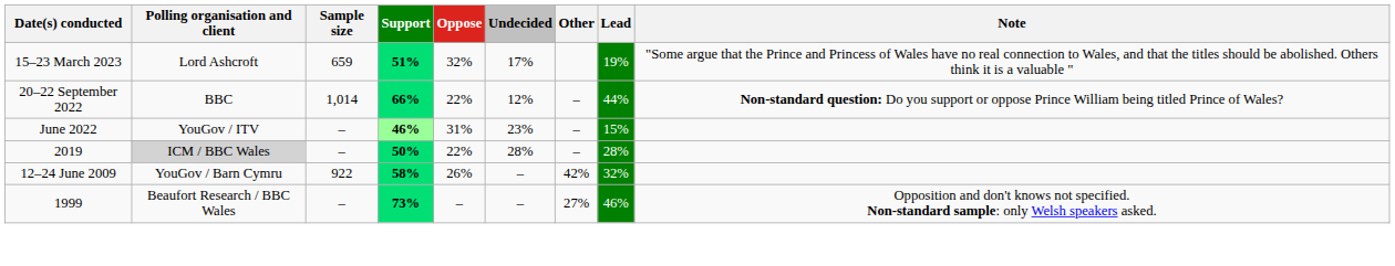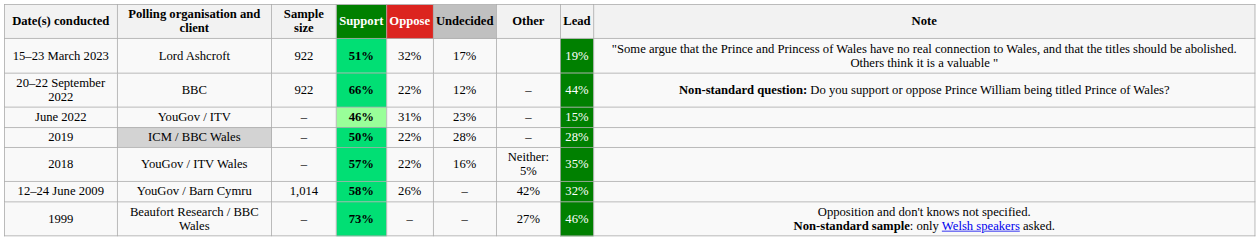 <table class="wikitable" style="text-align:center" width="100%">
 <tr>
 <th>Date(s) conducted</th>
 <th>Polling organisation and client</th>
 <th>Sample size</th>
 <th style="background:green; color:white;">Support</th>
 <th style="background:#dc241f; color:white;">Oppose</th>
 <th style="background:silver;">Undecided</th>
 <th>Other</th>
 <th>Lead</th>
 <th>Note</th>
 </tr>
 <tr>
 <td>15–23 March 2023</td>
 <td>Lord Ashcroft</td>
-<td>659</td>
+<td>922</td>
 <td style="background: rgb(1,223,116);"><strong>51%</strong></td>
 <td>32%</td>
 <td>17%</td>
 <td></td>
 <td style="background:green; color:white;">19%</td>
 <td>"Some argue that the Prince and Princess of Wales have no real connection to Wales, and that the titles should be abolished. Others think it is a valuable "</td>
 </tr>
 <tr>
 <td>20–22 September 2022</td>
 <td>BBC</td>
-<td>1,014</td>
+<td>922</td>
 <td style="background: rgb(1,223,116);"><strong>66%</strong></td>
 <td>22%</td>
 <td>12%</td>
 <td>–</td>
 <td style="background:green; color:white;">44%</td>
 <td><strong>Non-standard question:</strong> Do you support or oppose Prince William being titled Prince of Wales?</td>
 </tr>
 <tr>
 <td>June 2022</td>
 <td>YouGov / ITV</td>
 <td>–</td>
 <td style="background: rgb(153, 255, 153);"><strong>46%</strong></td>
 <td>31%</td>
 <td>23%</td>
 <td>–</td>
 <td style="background:green; color:white;">15%</td>
 <td></td>
 </tr>
 <tr>
 <td>2019</td>
 <td style="background: lightgrey;">ICM / BBC Wales</td>
 <td>–</td>
 <td style="background: rgb(1,223,116);"><strong>50%</strong></td>
 <td>22%</td>
 <td>28%</td>
 <td>–</td>
 <td style="background:green; color:white;">28%</td>
 <td></td>
 </tr>
 <tr>
+<td>2018</td>
+<td>YouGov / ITV Wales</td>
+<td>–</td>
+<td style="background: rgb(1,223,116);"><strong>57%</strong></td>
+<td>22%</td>
+<td>16%</td>
+<td>Neither: 5%</td>
+<td style="background:green; color:white;">35%</td>
+<td></td>
+</tr>
+<tr>
 <td>12–24 June 2009</td>
 <td>YouGov / Barn Cymru</td>
-<td>922</td>
+<td>1,014</td>
 <td style="background: rgb(1,223,116);"><strong>58%</strong></td>
 <td>26%</td>
 <td>–</td>
 <td>42%</td>
 <td style="background:green; color:white;">32%</td>
 <td></td>
 </tr>
 <tr>
 <td>1999</td>
 <td>Beaufort Research / BBC Wales</td>
 <td>–</td>
 <td style="background: rgb(1,223,116);"><strong>73%</strong></td>
 <td>–</td>
 <td>–</td>
 <td>27%</td>
 <td style="background:green; color:white;">46%</td>
 <td>Opposition and don't knows not specified.<br><strong>Non-standard sample</strong>: only <a href='#'>Welsh speakers</a> asked.</td>
 </tr>
 </table>
